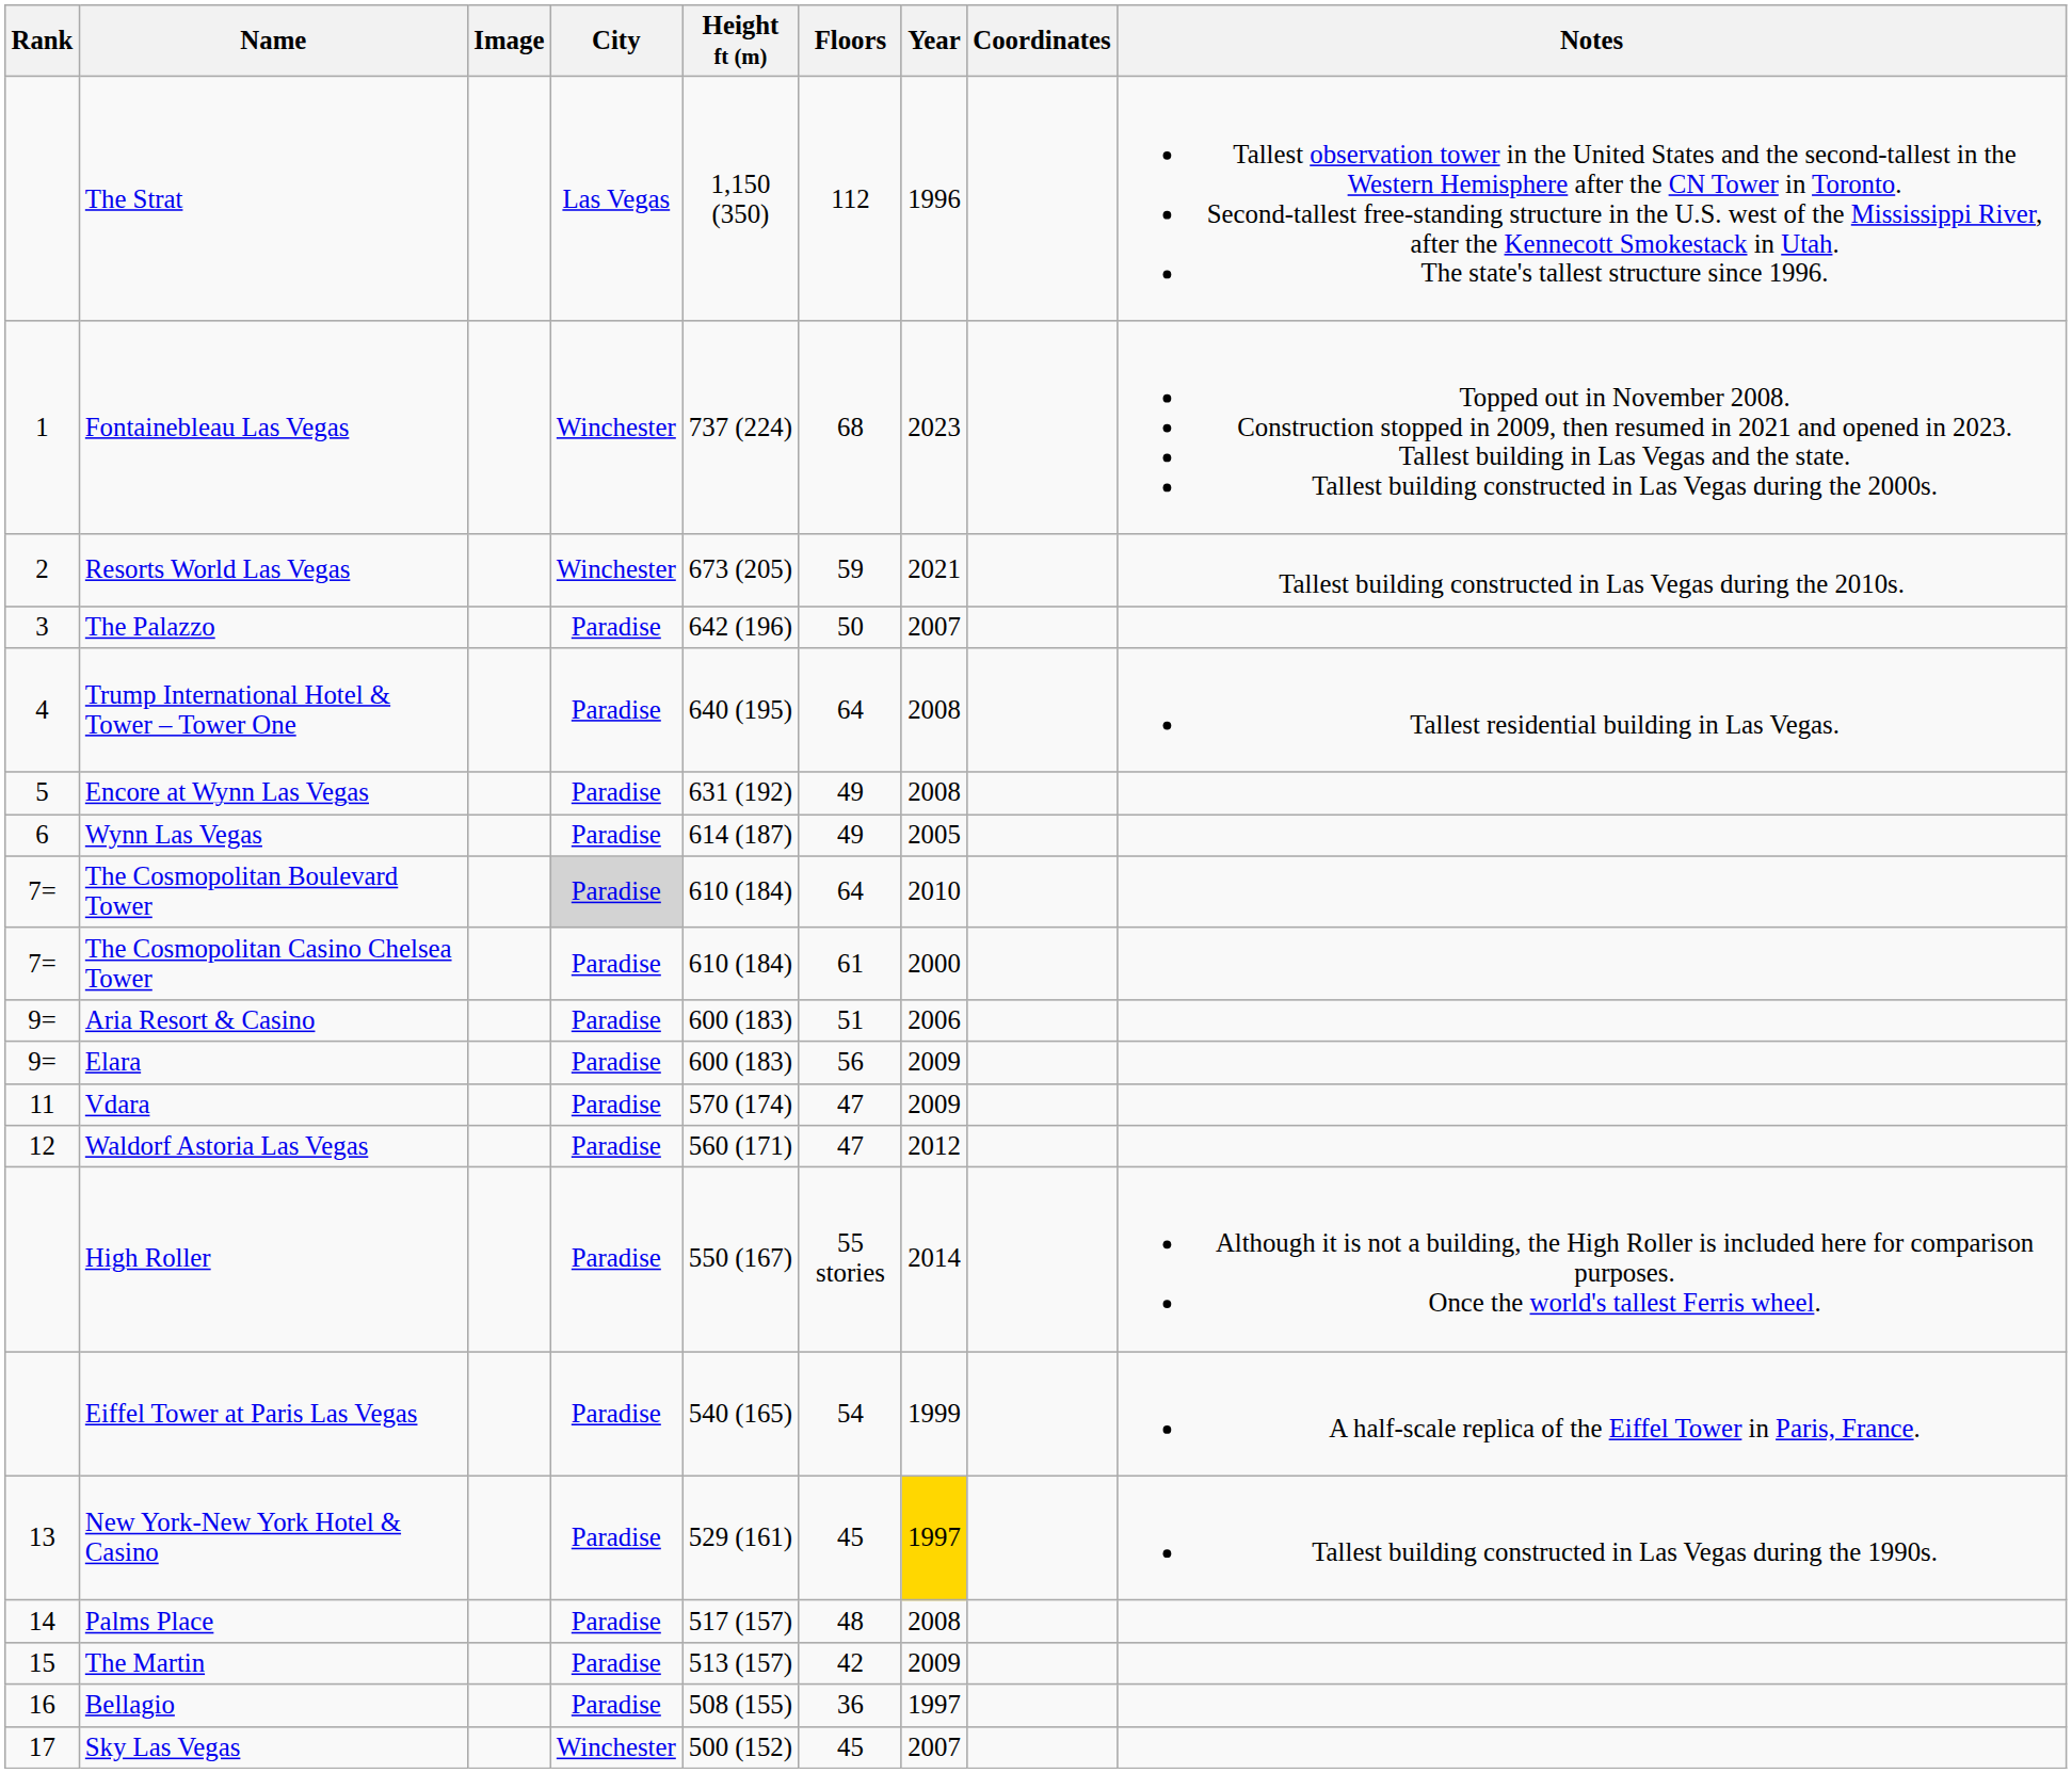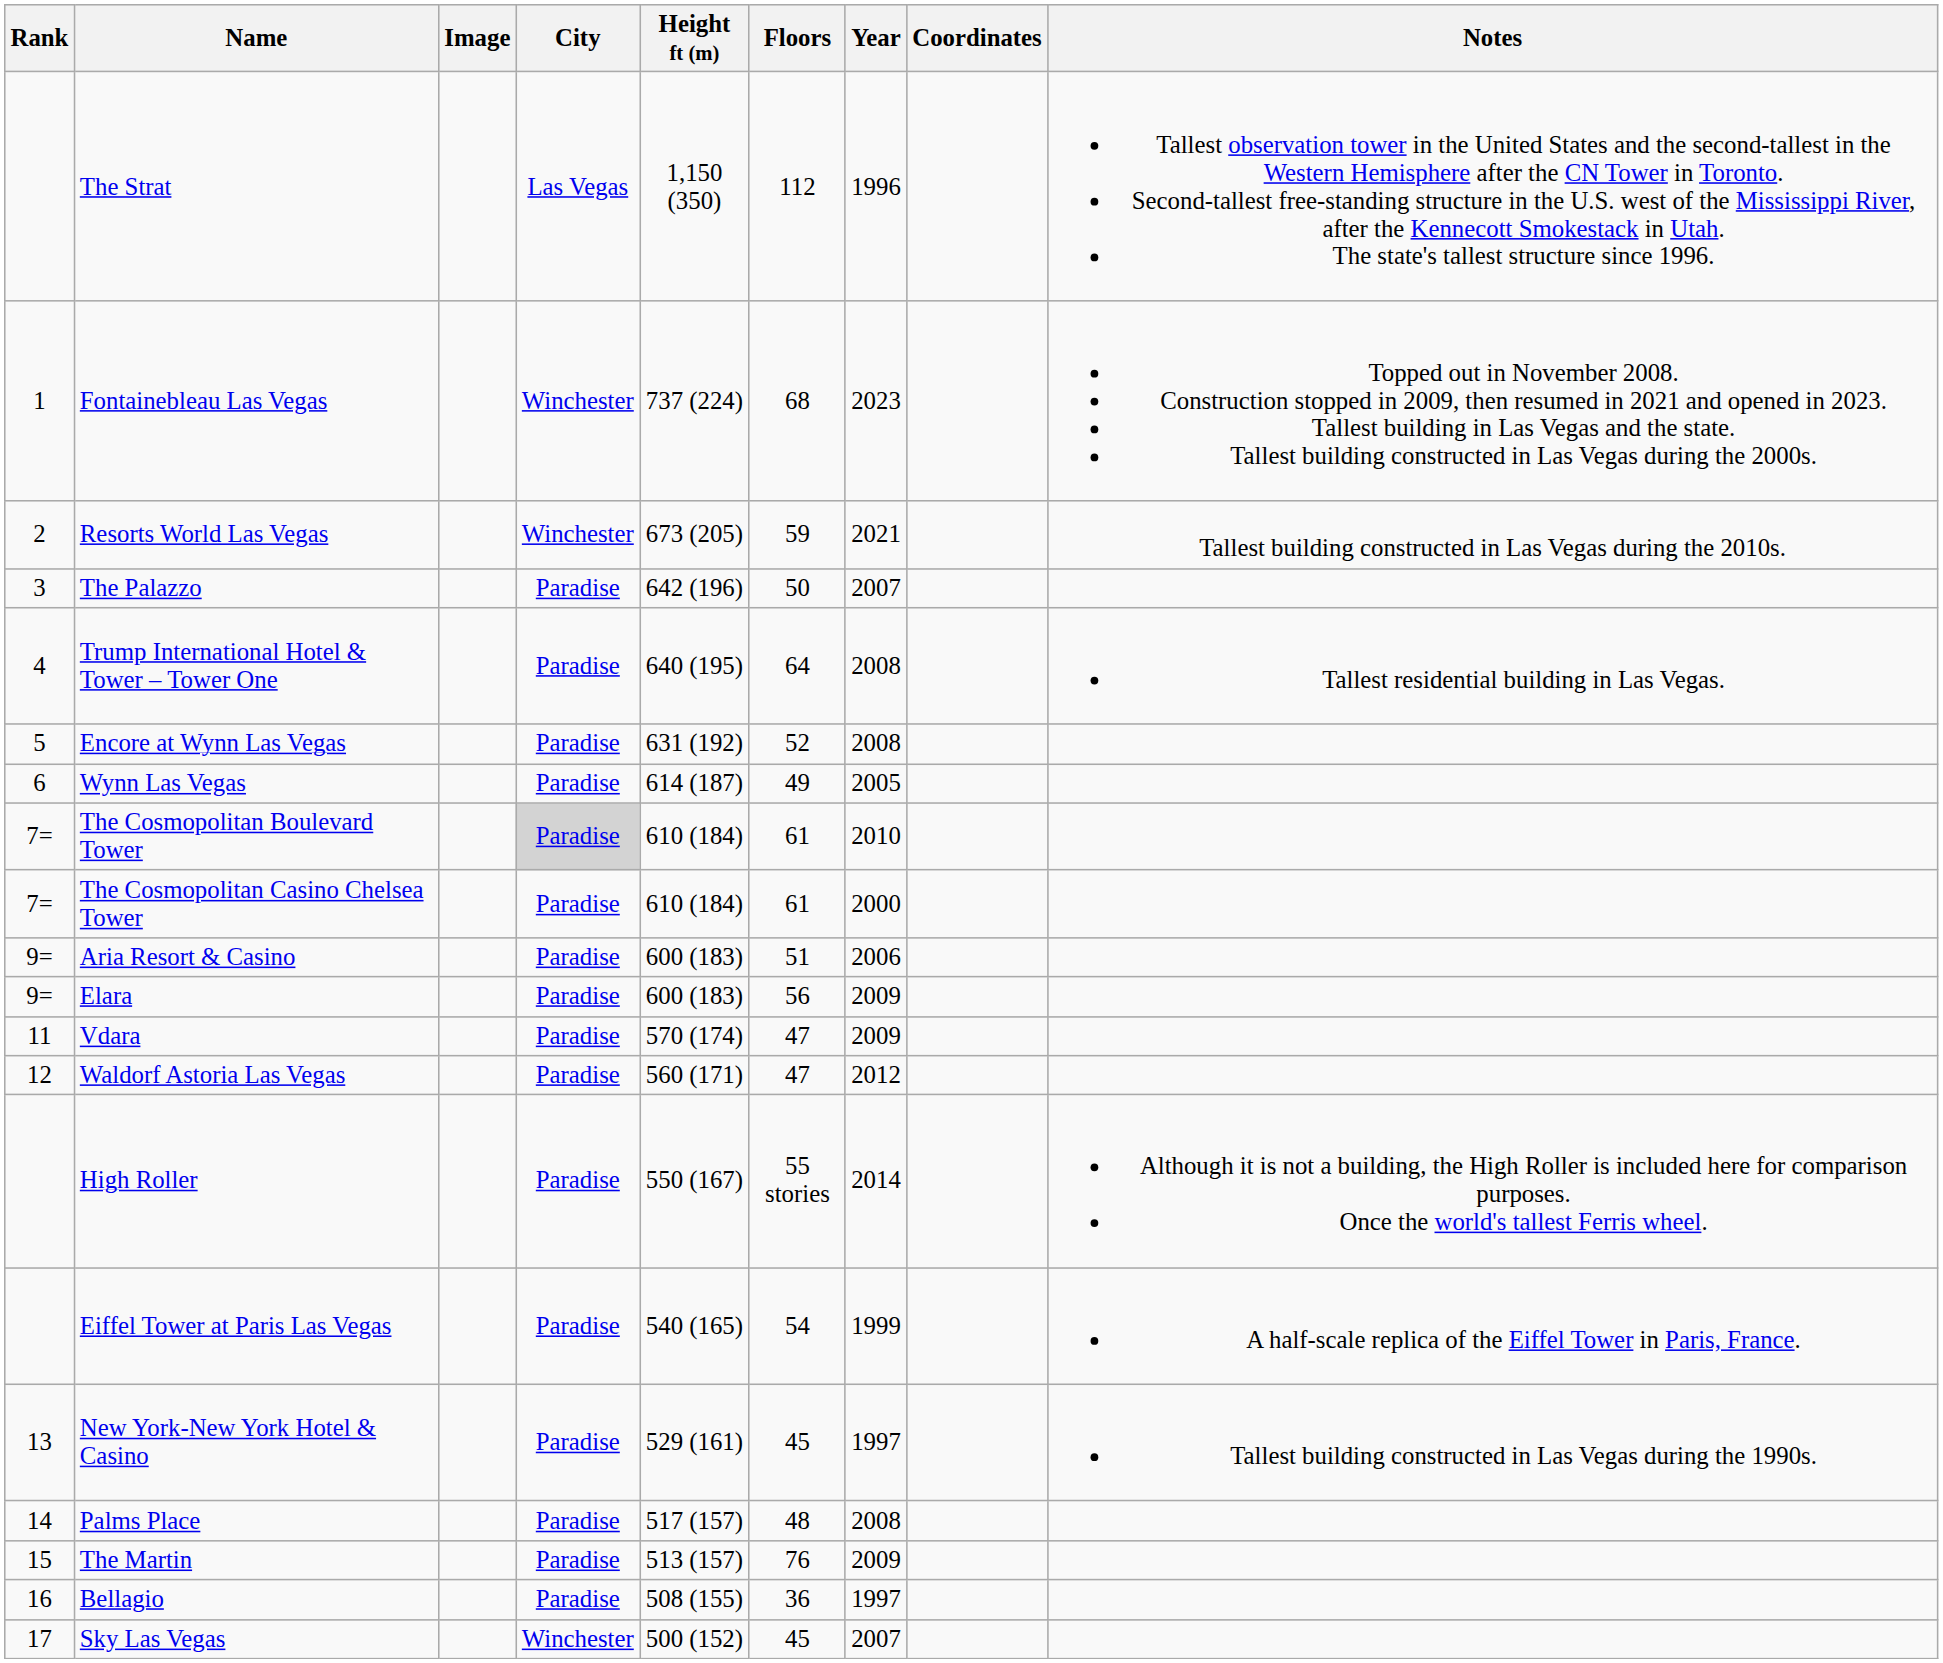 <table class="wikitable sortable">
 <tr>
 <th>Rank</th>
 <th>Name</th>
 <th class="unsortable">Image</th>
 <th>City</th>
 <th>Height<br><small>ft (m)</small></th>
 <th>Floors</th>
 <th>Year</th>
 <th>Coordinates</th>
 <th class="unsortable">Notes</th>
 </tr>
 <tr>
 <td align="center"></td>
 <td><a href='#'>The Strat</a></td>
 <td></td>
 <td align="center"><a href='#'>Las Vegas</a></td>
 <td align="center">1,150 (350)</td>
 <td align="center">112</td>
 <td align="center">1996</td>
 <td align="center"></td>
 <td align="center"><br><ul><li>Tallest <a href='#'>observation tower</a> in the United States and the second-tallest in the <a href='#'>Western Hemisphere</a> after the <a href='#'>CN Tower</a> in <a href='#'>Toronto</a>.</li><li>Second-tallest free-standing structure in the U.S. west of the <a href='#'>Mississippi River</a>, after the <a href='#'>Kennecott Smokestack</a> in <a href='#'>Utah</a>.</li><li>The state's tallest structure since 1996.</li></ul></td>
 </tr>
 <tr>
 <td align="center">1</td>
 <td><a href='#'>Fontainebleau Las Vegas</a></td>
 <td></td>
 <td align="center"><a href='#'>Winchester</a></td>
 <td align="center">737 (224)</td>
 <td align="center">68</td>
 <td align="center">2023</td>
 <td align="center"></td>
 <td align="center"><br><ul><li>Topped out in November 2008.</li><li>Construction stopped in 2009, then resumed in 2021 and opened in 2023.</li><li>Tallest building in Las Vegas and the state.</li><li>Tallest building constructed in Las Vegas during the 2000s.</li></ul></td>
 </tr>
 <tr>
 <td align="center">2</td>
 <td><a href='#'>Resorts World Las Vegas</a></td>
 <td></td>
 <td align="center"><a href='#'>Winchester</a></td>
 <td align="center">673 (205)</td>
 <td align="center">59</td>
 <td align="center">2021</td>
 <td align="center"></td>
 <td align="center"><br>Tallest building constructed in Las Vegas during the 2010s.</td>
 </tr>
 <tr>
 <td align="center">3</td>
 <td><a href='#'>The Palazzo</a></td>
 <td></td>
 <td align="center"><a href='#'>Paradise</a></td>
 <td align="center">642 (196)</td>
 <td align="center">50</td>
 <td align="center">2007</td>
 <td align="center"></td>
 <td align="center"><br></td>
 </tr>
 <tr>
 <td align="center">4</td>
 <td><a href='#'>Trump International Hotel & Tower – Tower One</a></td>
 <td></td>
 <td align="center"><a href='#'>Paradise</a></td>
 <td align="center">640 (195)</td>
 <td align="center">64</td>
 <td align="center">2008</td>
 <td align="center"></td>
 <td align="center"><br><ul><li>Tallest residential building in Las Vegas.</li></ul></td>
 </tr>
 <tr>
 <td align="center">5</td>
 <td><a href='#'>Encore at Wynn Las Vegas</a></td>
 <td></td>
 <td align="center"><a href='#'>Paradise</a></td>
 <td align="center">631 (192)</td>
-<td align="center">49</td>
+<td align="center">52</td>
 <td align="center">2008</td>
 <td align="center"></td>
 <td align="center"></td>
 </tr>
 <tr>
 <td align="center">6</td>
 <td><a href='#'>Wynn Las Vegas</a></td>
 <td></td>
 <td align="center"><a href='#'>Paradise</a></td>
 <td align="center">614 (187)</td>
 <td align="center">49</td>
 <td align="center">2005</td>
 <td align="center"></td>
 <td align="center"></td>
 </tr>
 <tr>
 <td align="center">7=</td>
 <td><a href='#'>The Cosmopolitan Boulevard Tower</a></td>
 <td></td>
 <td align="center" style="background: lightgrey;"><a href='#'>Paradise</a></td>
 <td align="center">610 (184)</td>
-<td align="center">64</td>
+<td align="center">61</td>
 <td align="center">2010</td>
 <td align="center"></td>
 <td align="center"></td>
 </tr>
 <tr>
 <td align="center">7=</td>
 <td><a href='#'>The Cosmopolitan Casino Chelsea Tower</a></td>
 <td></td>
 <td align="center"><a href='#'>Paradise</a></td>
 <td align="center">610 (184)</td>
 <td align="center">61</td>
 <td align="center">2000</td>
 <td align="center"></td>
 <td align="center"></td>
 </tr>
 <tr>
 <td align="center">9=</td>
 <td><a href='#'>Aria Resort & Casino</a></td>
 <td></td>
 <td align="center"><a href='#'>Paradise</a></td>
 <td align="center">600 (183)</td>
 <td align="center">51</td>
 <td align="center">2006</td>
 <td align="center"></td>
 <td align="center"></td>
 </tr>
 <tr>
 <td align="center">9=</td>
 <td><a href='#'>Elara</a></td>
 <td></td>
 <td align="center"><a href='#'>Paradise</a></td>
 <td align="center">600 (183)</td>
 <td align="center">56</td>
 <td align="center">2009</td>
 <td align="center"></td>
 <td align="center"></td>
 </tr>
 <tr>
 <td align="center">11</td>
 <td><a href='#'>Vdara</a></td>
 <td></td>
 <td align="center"><a href='#'>Paradise</a></td>
 <td align="center">570 (174)</td>
 <td align="center">47</td>
 <td align="center">2009</td>
 <td align="center"></td>
 <td align="center"></td>
 </tr>
 <tr>
 <td align="center">12</td>
 <td><a href='#'>Waldorf Astoria Las Vegas</a></td>
 <td></td>
 <td align="center"><a href='#'>Paradise</a></td>
 <td align="center">560 (171)</td>
 <td align="center">47</td>
 <td align="center">2012</td>
 <td align="center"></td>
 <td align="center"></td>
 </tr>
 <tr>
 <td align="center"></td>
 <td><a href='#'>High Roller</a></td>
 <td></td>
 <td align="center"><a href='#'>Paradise</a></td>
 <td align="center">550 (167)</td>
 <td align="center">55 stories</td>
 <td align="center">2014</td>
 <td align="center"></td>
 <td align="center"><br><ul><li>Although it is not a building, the High Roller is included here for comparison purposes.</li><li>Once the <a href='#'>world's tallest Ferris wheel</a>.</li></ul></td>
 </tr>
 <tr>
 <td align="center"></td>
 <td><a href='#'>Eiffel Tower at Paris Las Vegas</a></td>
 <td></td>
 <td align="center"><a href='#'>Paradise</a></td>
 <td align="center">540 (165)</td>
 <td align="center">54</td>
 <td align="center">1999</td>
 <td align="center"></td>
 <td align="center"><br><ul><li>A half-scale replica of the <a href='#'>Eiffel Tower</a> in <a href='#'>Paris, France</a>.</li></ul></td>
 </tr>
 <tr>
 <td align="center">13</td>
 <td><a href='#'>New York-New York Hotel & Casino</a></td>
 <td></td>
 <td align="center"><a href='#'>Paradise</a></td>
 <td align="center">529 (161)</td>
 <td align="center">45</td>
-<td align="center" style="background: gold;">1997</td>
+<td align="center">1997</td>
 <td align="center"></td>
 <td align="center"><br><ul><li>Tallest building constructed in Las Vegas during the 1990s.</li></ul></td>
 </tr>
 <tr>
 <td align="center">14</td>
 <td><a href='#'>Palms Place</a></td>
 <td></td>
 <td align="center"><a href='#'>Paradise</a></td>
 <td align="center">517 (157)</td>
 <td align="center">48</td>
 <td align="center">2008</td>
 <td align="center"></td>
 <td align="center"></td>
 </tr>
 <tr>
 <td align="center">15</td>
 <td><a href='#'>The Martin</a></td>
 <td></td>
 <td align="center"><a href='#'>Paradise</a></td>
 <td align="center">513 (157)</td>
-<td align="center">42</td>
+<td align="center">76</td>
 <td align="center">2009</td>
 <td align="center"></td>
 <td align="center"></td>
 </tr>
 <tr>
 <td align="center">16</td>
 <td><a href='#'>Bellagio</a></td>
 <td></td>
 <td align="center"><a href='#'>Paradise</a></td>
 <td align="center">508 (155)</td>
 <td align="center">36</td>
 <td align="center">1997</td>
 <td align="center"></td>
 <td align="center"></td>
 </tr>
 <tr>
 <td align="center">17</td>
 <td><a href='#'>Sky Las Vegas</a></td>
 <td></td>
 <td align="center"><a href='#'>Winchester</a></td>
 <td align="center">500 (152)</td>
 <td align="center">45</td>
 <td align="center">2007</td>
 <td align="center"></td>
 <td align="center"></td>
 </tr>
 </table>
